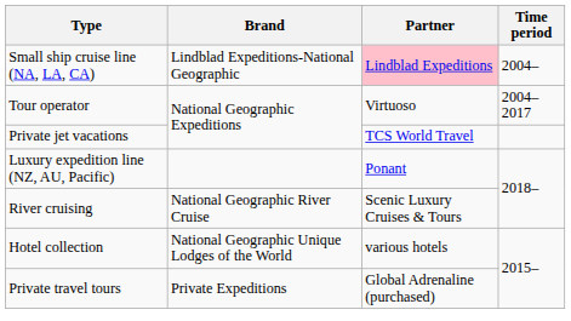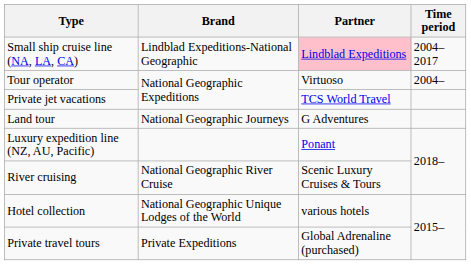 <table class="wikitable">
 <tr>
 <th>Type</th>
 <th>Brand</th>
 <th>Partner</th>
 <th>Time period</th>
 </tr>
 <tr>
 <td>Small ship cruise line (<a href='#'>NA</a>, <a href='#'>LA</a>, <a href='#'>CA</a>)</td>
 <td>Lindblad Expeditions-National Geographic</td>
 <td style="background: pink;"><a href='#'>Lindblad Expeditions</a></td>
-<td>2004–</td>
+<td>2004–2017</td>
 </tr>
 <tr>
 <td>Tour operator</td>
 <td rowspan=2>National Geographic Expeditions</td>
 <td>Virtuoso</td>
-<td>2004–2017</td>
+<td>2004–</td>
 </tr>
 <tr>
 <td>Private jet vacations</td>
 <td><a href='#'>TCS World Travel</a></td>
+<td></td>
+</tr>
+<tr>
+<td>Land tour</td>
+<td>National Geographic Journeys</td>
+<td>G Adventures</td>
 <td></td>
 </tr>
 <tr>
 <td>Luxury expedition line (NZ, AU, Pacific)</td>
 <td></td>
 <td><a href='#'>Ponant</a></td>
 <td rowspan=2>2018–</td>
 </tr>
 <tr>
 <td>River cruising</td>
 <td>National Geographic River Cruise</td>
 <td>Scenic Luxury Cruises & Tours</td>
 </tr>
 <tr>
 <td>Hotel collection</td>
 <td>National Geographic Unique Lodges of the World</td>
 <td>various hotels</td>
 <td rowspan=2>2015–</td>
 </tr>
 <tr>
 <td>Private travel tours</td>
 <td>Private Expeditions</td>
 <td>Global Adrenaline<br>(purchased)</td>
 </tr>
 </table>
